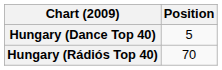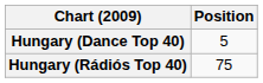 <table class="wikitable sortable plainrowheaders">
 <tr>
 <th>Chart (2009)</th>
 <th>Position</th>
 </tr>
 <tr>
 <th scope="row">Hungary (Dance Top 40)</th>
 <td align="center">5</td>
 </tr>
 <tr>
 <th scope="row">Hungary (Rádiós Top 40)</th>
-<td align="center">70</td>
+<td align="center">75</td>
 </tr>
 </table>
